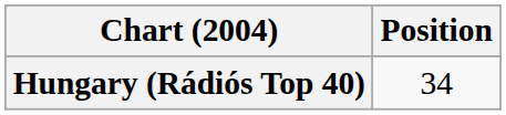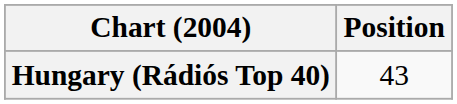 <table class="wikitable plainrowheaders" style="text-align:center">
 <tr>
 <th scope="col">Chart (2004)</th>
 <th scope="col">Position</th>
 </tr>
 <tr>
 <th scope="row">Hungary (Rádiós Top 40)</th>
-<td>34</td>
+<td>43</td>
 </tr>
 </table>
